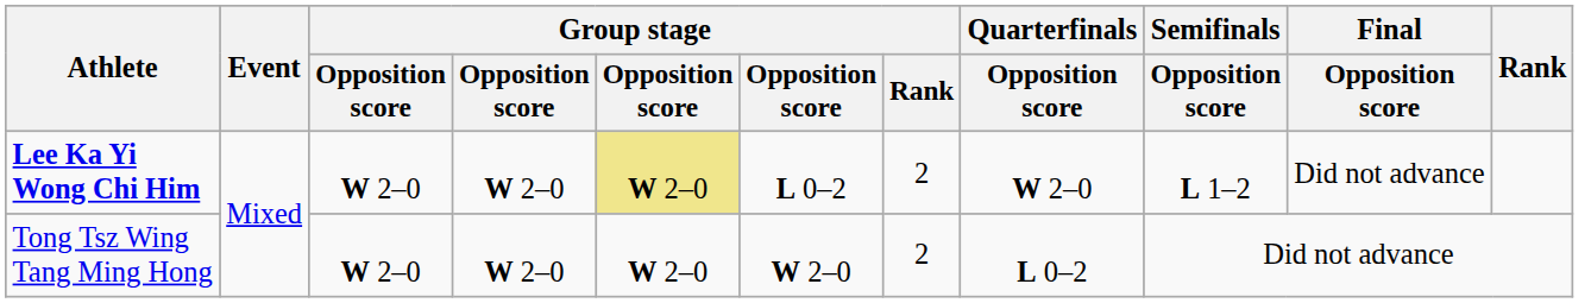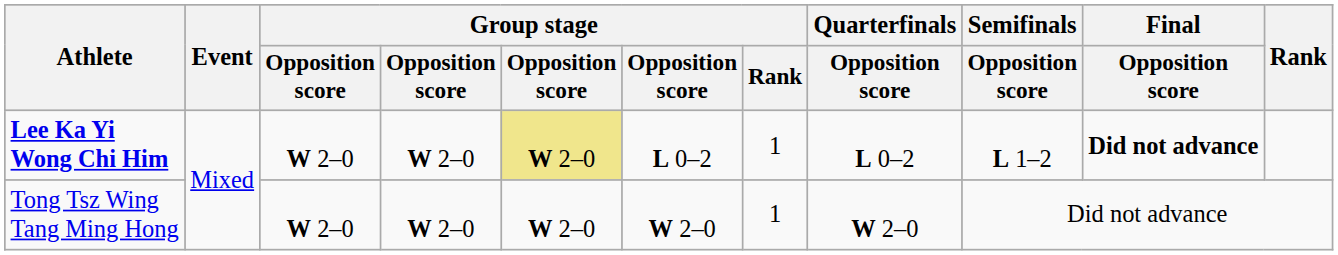 <table class=wikitable style="text-align:center; font-size:90%">
 <tr>
 <th rowspan="2">Athlete</th>
 <th rowspan="2">Event</th>
 <th colspan="5">Group stage</th>
 <th>Quarterfinals</th>
 <th>Semifinals</th>
 <th>Final</th>
 <th rowspan="2">Rank</th>
 </tr>
 <tr style=font-size:95%>
 <th>Opposition<br>score</th>
 <th>Opposition<br>score</th>
 <th>Opposition<br>score</th>
 <th>Opposition<br>score</th>
 <th>Rank</th>
 <th>Opposition<br>score</th>
 <th>Opposition<br>score</th>
 <th>Opposition<br>score</th>
 </tr>
 <tr>
 <td align="left"><strong><a href='#'>Lee Ka Yi</a><br><a href='#'>Wong Chi Him</a></strong></td>
 <td align="left" rowspan="2"><a href='#'>Mixed</a></td>
 <td><br><strong>W</strong> 2–0</td>
 <td><br><strong>W</strong> 2–0</td>
 <td style="background: khaki;"><br><strong>W</strong> 2–0</td>
 <td><br><strong>L</strong> 0–2</td>
-<td>2 <strong></strong></td>
-<td><br><strong>W</strong> 2–0</td>
+<td>1 <strong></strong></td>
+<td><br><strong>L</strong> 0–2</td>
 <td><br><strong>L</strong> 1–2</td>
-<td>Did not advance</td>
+<td><strong>Did not advance</strong></td>
 <td></td>
 </tr>
 <tr>
 <td align="left"><a href='#'>Tong Tsz Wing</a><br><a href='#'>Tang Ming Hong</a></td>
 <td><br><strong>W</strong> 2–0</td>
 <td><br><strong>W</strong> 2–0</td>
 <td><br><strong>W</strong> 2–0</td>
 <td><br><strong>W</strong> 2–0</td>
-<td>2 <strong></strong></td>
-<td><br><strong>L</strong> 0–2</td>
+<td>1 <strong></strong></td>
+<td><br><strong>W</strong> 2–0</td>
 <td colspan="3">Did not advance</td>
 </tr>
 </table>
